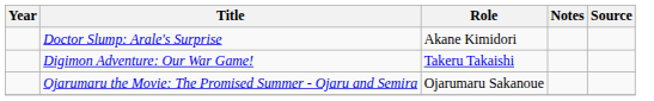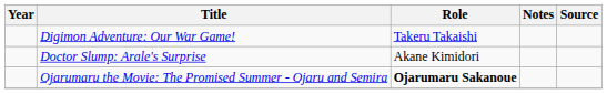 <table class="wikitable sortable plainrowheaders">
 <tr>
 <th>Year</th>
 <th>Title</th>
 <th>Role</th>
 <th class="unsortable">Notes</th>
 <th class="unsortable">Source</th>
 </tr>
 <tr>
 <td></td>
+<td><em><a href='#'>Digimon Adventure: Our War Game!</a></em></td>
+<td><a href='#'>Takeru Takaishi</a></td>
+<td></td>
+<td></td>
+</tr>
+<tr>
+<td></td>
 <td><em><a href='#'>Doctor Slump: Arale's Surprise</a></em></td>
 <td>Akane Kimidori</td>
 <td></td>
 <td></td>
 </tr>
 <tr>
 <td></td>
-<td><em><a href='#'>Digimon Adventure: Our War Game!</a></em></td>
-<td><a href='#'>Takeru Takaishi</a></td>
-<td></td>
-<td></td>
-</tr>
-<tr>
-<td></td>
 <td><em><a href='#'>Ojarumaru the Movie: The Promised Summer - Ojaru and Semira</a></em></td>
-<td>Ojarumaru Sakanoue</td>
+<td><strong>Ojarumaru Sakanoue</strong></td>
 <td></td>
 <td></td>
 </tr>
 <tr>
 </tr>
 </table>
